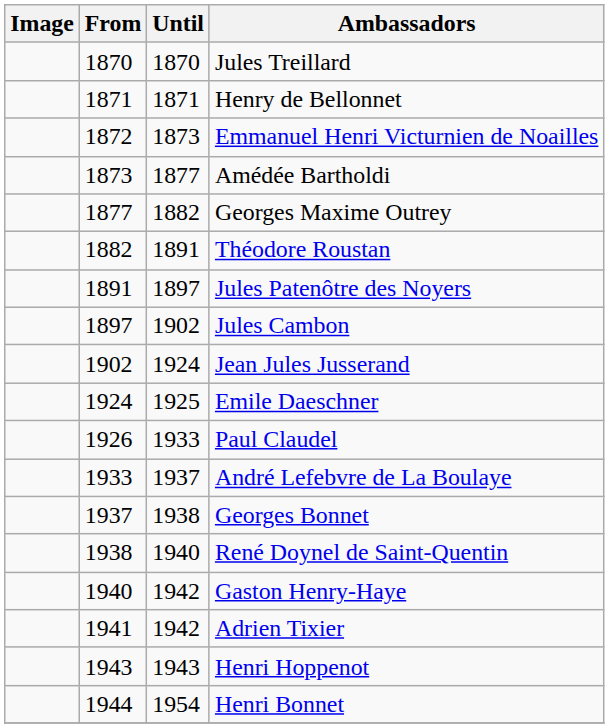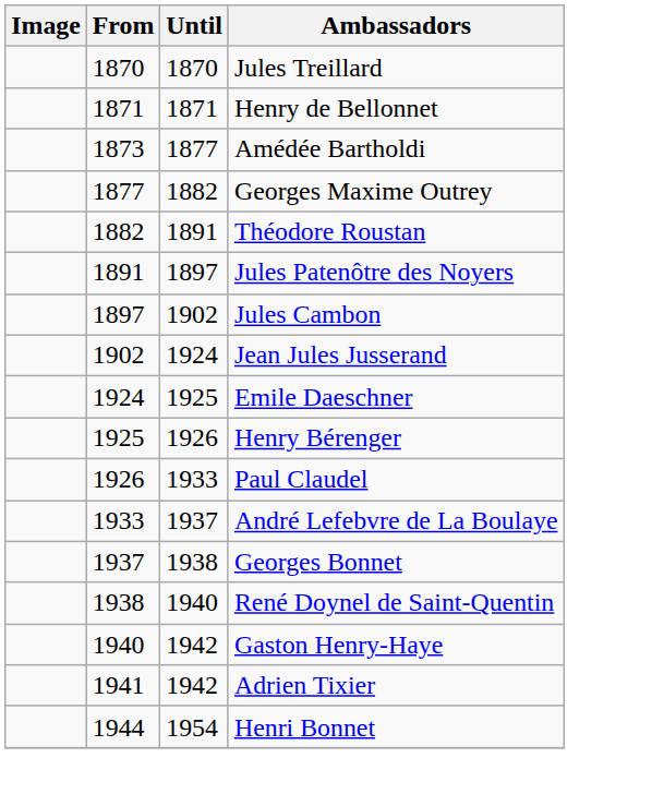 <table class="wikitable centre">
 <tr>
 <th>Image</th>
 <th>From</th>
 <th>Until</th>
 <th>Ambassadors</th>
 </tr>
 <tr>
 <td></td>
 <td>1870</td>
 <td>1870</td>
 <td>Jules Treillard</td>
 </tr>
 <tr>
 <td></td>
 <td>1871</td>
 <td>1871</td>
 <td>Henry de Bellonnet</td>
-</tr>
-<tr>
-<td></td>
-<td>1872</td>
-<td>1873</td>
-<td><a href='#'>Emmanuel Henri Victurnien de Noailles</a></td>
 </tr>
 <tr>
 <td></td>
 <td>1873</td>
 <td>1877</td>
 <td>Amédée Bartholdi</td>
 </tr>
 <tr>
 <td></td>
 <td>1877</td>
 <td>1882</td>
 <td>Georges Maxime Outrey</td>
 </tr>
 <tr>
 <td></td>
 <td>1882</td>
 <td>1891</td>
 <td><a href='#'>Théodore Roustan</a></td>
 </tr>
 <tr>
 <td></td>
 <td>1891</td>
 <td>1897</td>
 <td><a href='#'>Jules Patenôtre des Noyers</a></td>
 </tr>
 <tr>
 <td></td>
 <td>1897</td>
 <td>1902</td>
 <td><a href='#'>Jules Cambon</a></td>
 </tr>
 <tr>
 <td></td>
 <td>1902</td>
 <td>1924</td>
 <td><a href='#'>Jean Jules Jusserand</a></td>
 </tr>
 <tr>
 <td></td>
 <td>1924</td>
 <td>1925</td>
 <td><a href='#'>Emile Daeschner</a></td>
 </tr>
 <tr>
 <td></td>
+<td>1925</td>
+<td>1926</td>
+<td><a href='#'>Henry Bérenger</a></td>
+</tr>
+<tr>
+<td></td>
 <td>1926</td>
 <td>1933</td>
 <td><a href='#'>Paul Claudel</a></td>
 </tr>
 <tr>
 <td></td>
 <td>1933</td>
 <td>1937</td>
 <td><a href='#'>André Lefebvre de La Boulaye</a></td>
 </tr>
 <tr>
 <td></td>
 <td>1937</td>
 <td>1938</td>
 <td><a href='#'>Georges Bonnet</a></td>
 </tr>
 <tr>
 <td></td>
 <td>1938</td>
 <td>1940</td>
 <td><a href='#'>René Doynel de Saint-Quentin</a></td>
 </tr>
 <tr>
 <td></td>
 <td>1940</td>
 <td>1942</td>
 <td><a href='#'>Gaston Henry-Haye</a></td>
 </tr>
 <tr>
 <td></td>
 <td>1941</td>
 <td>1942</td>
 <td><a href='#'>Adrien Tixier</a></td>
 </tr>
 <tr>
 <td></td>
-<td>1943</td>
-<td>1943</td>
-<td><a href='#'>Henri Hoppenot</a></td>
-</tr>
-<tr>
-<td></td>
 <td>1944</td>
 <td>1954</td>
 <td><a href='#'>Henri Bonnet</a></td>
 </tr>
 <tr>
 </tr>
 </table>
